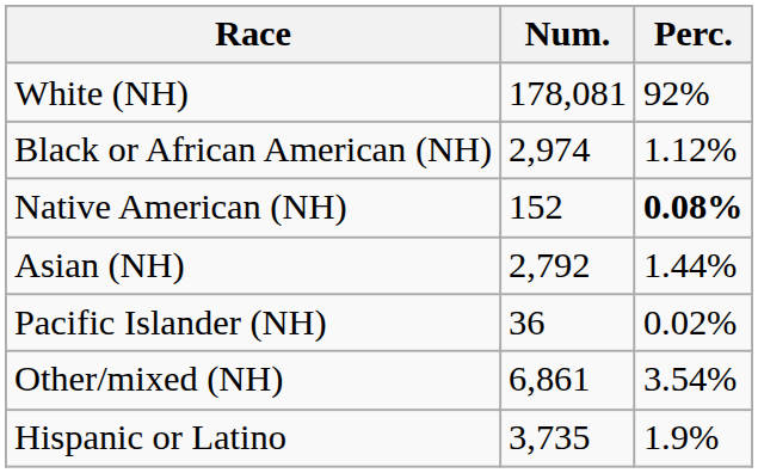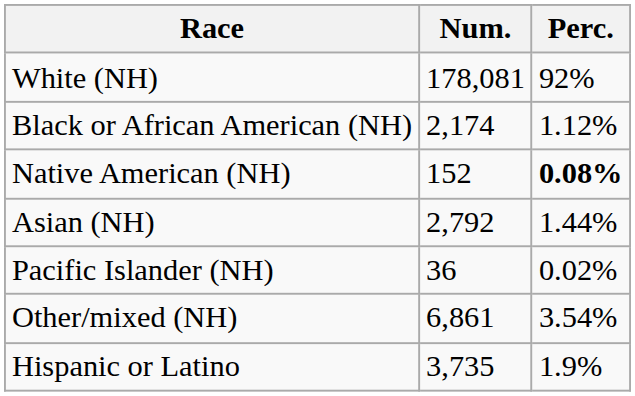 <table class="wikitable">
 <tr>
 <th>Race</th>
 <th>Num.</th>
 <th>Perc.</th>
 </tr>
 <tr>
 <td>White (NH)</td>
 <td>178,081</td>
 <td>92%</td>
 </tr>
 <tr>
 <td>Black or African American (NH)</td>
-<td>2,974</td>
+<td>2,174</td>
 <td>1.12%</td>
 </tr>
 <tr>
 <td>Native American (NH)</td>
 <td>152</td>
 <td><strong>0.08%</strong></td>
 </tr>
 <tr>
 <td>Asian (NH)</td>
 <td>2,792</td>
 <td>1.44%</td>
 </tr>
 <tr>
 <td>Pacific Islander (NH)</td>
 <td>36</td>
 <td>0.02%</td>
 </tr>
 <tr>
 <td>Other/mixed (NH)</td>
 <td>6,861</td>
 <td>3.54%</td>
 </tr>
 <tr>
 <td>Hispanic or Latino</td>
 <td>3,735</td>
 <td>1.9%</td>
 </tr>
 </table>
